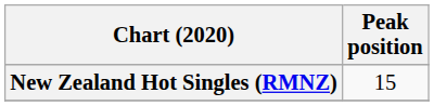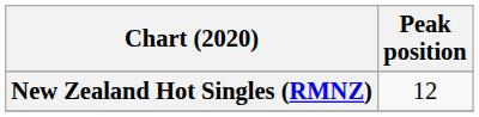 <table class="wikitable sortable plainrowheaders" style="text-align:center;">
 <tr>
 <th scope="col">Chart (2020)</th>
 <th scope="col">Peak<br>position</th>
 </tr>
 <tr>
 </tr>
 <tr>
 <th scope="row">New Zealand Hot Singles (<a href='#'>RMNZ</a>)</th>
-<td>15</td>
+<td>12</td>
 </tr>
 <tr>
 </tr>
 <tr>
 </tr>
 <tr>
 </tr>
 </table>
